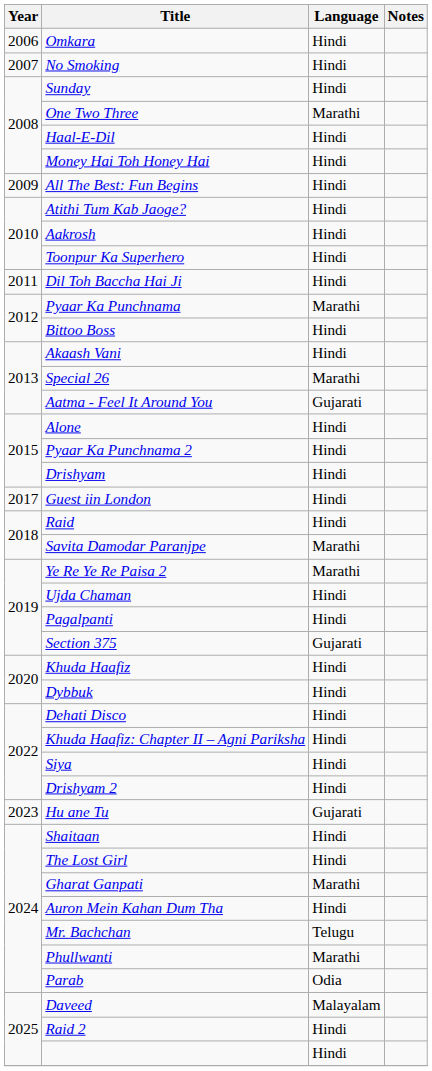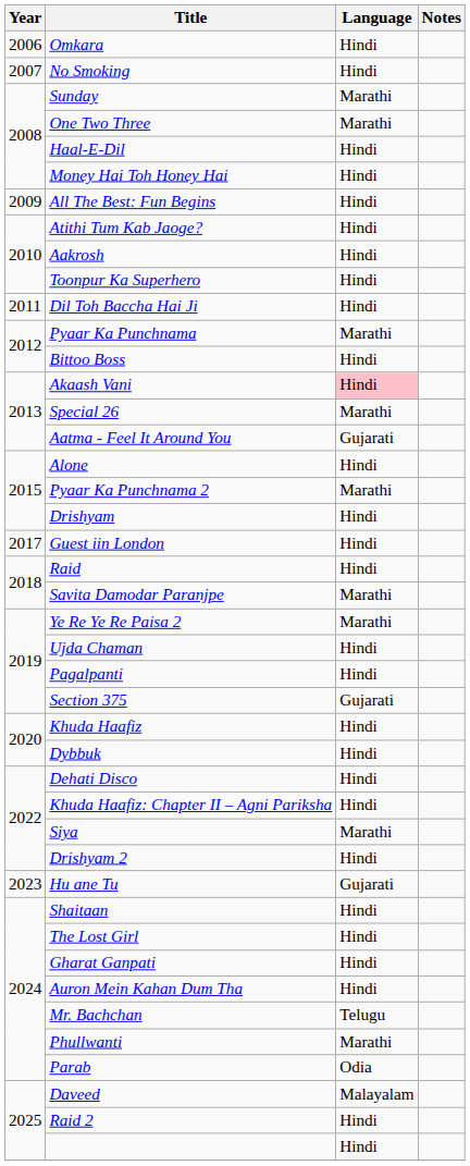 <table class="wikitable sortable">
 <tr style="background:#ccc; text-align:center;">
 <th scope="col">Year</th>
 <th scope="col">Title</th>
 <th scope="col">Language</th>
 <th scope="col" class="unsortable">Notes</th>
 </tr>
 <tr>
 <td>2006</td>
 <td><em><a href='#'>Omkara</a></em></td>
 <td>Hindi</td>
 <td></td>
 </tr>
 <tr>
 <td>2007</td>
 <td><em><a href='#'>No Smoking</a></em></td>
 <td>Hindi</td>
 <td></td>
 </tr>
 <tr>
 <td rowspan="4">2008</td>
 <td><em><a href='#'>Sunday</a></em></td>
-<td>Hindi</td>
+<td>Marathi</td>
 <td></td>
 </tr>
 <tr>
 <td><em><a href='#'>One Two Three</a></em></td>
 <td>Marathi</td>
 <td></td>
 </tr>
 <tr>
 <td><em><a href='#'>Haal-E-Dil</a></em></td>
 <td>Hindi</td>
 <td></td>
 </tr>
 <tr>
 <td><em><a href='#'>Money Hai Toh Honey Hai</a></em></td>
 <td>Hindi</td>
 <td></td>
 </tr>
 <tr>
 <td>2009</td>
 <td><em><a href='#'>All The Best: Fun Begins</a></em></td>
 <td>Hindi</td>
 <td></td>
 </tr>
 <tr>
 <td rowspan="3">2010</td>
 <td><em><a href='#'>Atithi Tum Kab Jaoge?</a></em></td>
 <td>Hindi</td>
 <td></td>
 </tr>
 <tr>
 <td><em><a href='#'>Aakrosh</a></em></td>
 <td>Hindi</td>
 <td></td>
 </tr>
 <tr>
 <td><em><a href='#'>Toonpur Ka Superhero</a></em></td>
 <td>Hindi</td>
 <td></td>
 </tr>
 <tr>
 <td>2011</td>
 <td><em><a href='#'>Dil Toh Baccha Hai Ji</a></em></td>
 <td>Hindi</td>
 <td></td>
 </tr>
 <tr>
 <td rowspan="2">2012</td>
 <td><em><a href='#'>Pyaar Ka Punchnama</a></em></td>
 <td>Marathi</td>
 <td></td>
 </tr>
 <tr>
 <td><em><a href='#'>Bittoo Boss</a></em></td>
 <td>Hindi</td>
 <td></td>
 </tr>
 <tr>
 <td rowspan="3">2013</td>
 <td><em><a href='#'>Akaash Vani</a></em></td>
-<td>Hindi</td>
+<td style="background: pink;">Hindi</td>
 <td></td>
 </tr>
 <tr>
 <td><em><a href='#'>Special 26</a></em></td>
 <td>Marathi</td>
 <td></td>
 </tr>
 <tr>
 <td><em><a href='#'>Aatma - Feel It Around You</a></em></td>
 <td>Gujarati</td>
 <td></td>
 </tr>
 <tr>
 <td rowspan="3">2015</td>
 <td><em><a href='#'>Alone</a></em></td>
 <td>Hindi</td>
 <td></td>
 </tr>
 <tr>
 <td><em><a href='#'>Pyaar Ka Punchnama 2</a></em></td>
-<td>Hindi</td>
+<td>Marathi</td>
 <td></td>
 </tr>
 <tr>
 <td><em><a href='#'>Drishyam</a></em></td>
 <td>Hindi</td>
 <td></td>
 </tr>
 <tr>
 <td>2017</td>
 <td><em><a href='#'>Guest iin London</a></em></td>
 <td>Hindi</td>
 <td></td>
 </tr>
 <tr>
 <td rowspan="2">2018</td>
 <td><em><a href='#'>Raid</a></em></td>
 <td>Hindi</td>
 <td></td>
 </tr>
 <tr>
 <td><em><a href='#'>Savita Damodar Paranjpe</a></em></td>
 <td>Marathi</td>
 <td></td>
 </tr>
 <tr>
 <td rowspan="4">2019</td>
 <td><em><a href='#'>Ye Re Ye Re Paisa 2</a></em></td>
 <td>Marathi</td>
 <td></td>
 </tr>
 <tr>
 <td><em><a href='#'>Ujda Chaman</a></em></td>
 <td>Hindi</td>
 <td></td>
 </tr>
 <tr>
 <td><em><a href='#'>Pagalpanti</a></em></td>
 <td>Hindi</td>
 <td></td>
 </tr>
 <tr>
 <td><em><a href='#'>Section 375</a></em></td>
 <td>Gujarati</td>
 <td></td>
 </tr>
 <tr>
 <td rowspan="2">2020</td>
 <td><em><a href='#'>Khuda Haafiz</a></em></td>
 <td>Hindi</td>
 <td></td>
 </tr>
 <tr>
 <td><em><a href='#'>Dybbuk</a></em></td>
 <td>Hindi</td>
 <td></td>
 </tr>
 <tr>
 <td rowspan="4">2022</td>
 <td><em><a href='#'>Dehati Disco</a></em></td>
 <td>Hindi</td>
 <td></td>
 </tr>
 <tr>
 <td><em><a href='#'>Khuda Haafiz: Chapter II – Agni Pariksha</a></em></td>
 <td>Hindi</td>
 <td></td>
 </tr>
 <tr>
 <td><em><a href='#'>Siya</a></em></td>
-<td>Hindi</td>
+<td>Marathi</td>
 <td></td>
 </tr>
 <tr>
 <td><em><a href='#'>Drishyam 2</a></em></td>
 <td>Hindi</td>
 <td></td>
 </tr>
 <tr>
 <td>2023</td>
 <td><em><a href='#'>Hu ane Tu</a></em></td>
 <td>Gujarati</td>
 <td></td>
 </tr>
 <tr>
 <td rowspan="7">2024</td>
 <td><em><a href='#'>Shaitaan</a></em></td>
 <td>Hindi</td>
 <td></td>
 </tr>
 <tr>
 <td><em><a href='#'>The Lost Girl</a></em></td>
 <td>Hindi</td>
 <td></td>
 </tr>
 <tr>
 <td><em><a href='#'>Gharat Ganpati</a></em></td>
-<td>Marathi</td>
+<td>Hindi</td>
 <td></td>
 </tr>
 <tr>
 <td><em><a href='#'>Auron Mein Kahan Dum Tha</a></em></td>
 <td>Hindi</td>
 <td></td>
 </tr>
 <tr>
 <td><em><a href='#'>Mr. Bachchan</a></em></td>
 <td>Telugu</td>
 <td></td>
 </tr>
 <tr>
 <td><em><a href='#'>Phullwanti</a></em></td>
 <td>Marathi</td>
 <td></td>
 </tr>
 <tr>
 <td><em><a href='#'>Parab</a></em></td>
 <td>Odia</td>
 <td></td>
 </tr>
 <tr>
 <td rowspan="3">2025</td>
 <td><em><a href='#'>Daveed</a></em></td>
 <td>Malayalam</td>
 <td></td>
 </tr>
 <tr>
 <td><em><a href='#'>Raid 2</a></em></td>
 <td>Hindi</td>
 <td></td>
 </tr>
 <tr>
 <td></td>
 <td>Hindi</td>
 <td></td>
 </tr>
 <tr>
 </tr>
 </table>
